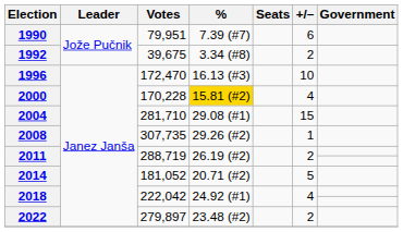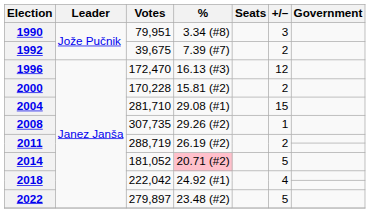 <table class=wikitable style="text-align: right;">
 <tr>
 <th>Election</th>
 <th>Leader</th>
 <th>Votes</th>
 <th>%</th>
 <th>Seats</th>
 <th>+/–</th>
 <th>Government</th>
 </tr>
 <tr>
 <th><a href='#'>1990</a></th>
 <td align=left rowspan=2><a href='#'>Jože Pučnik</a></td>
 <td>79,951</td>
-<td>7.39 (#7)</td>
+<td>3.34 (#8)</td>
 <td></td>
-<td> 6</td>
+<td> 3</td>
 <td></td>
 </tr>
 <tr>
 <th><a href='#'>1992</a></th>
 <td>39,675</td>
-<td>3.34 (#8)</td>
+<td>7.39 (#7)</td>
 <td></td>
 <td> 2</td>
 <td></td>
 </tr>
 <tr>
 <th><a href='#'>1996</a></th>
 <td rowspan="10" align="left"><a href='#'>Janez Janša</a></td>
 <td>172,470</td>
 <td>16.13 (#3)</td>
 <td></td>
-<td> 10</td>
+<td> 12</td>
 <td></td>
 </tr>
 <tr>
 <th><a href='#'>2000</a></th>
 <td>170,228</td>
-<td style="background: gold;">15.81 (#2)</td>
+<td>15.81 (#2)</td>
 <td></td>
-<td> 4</td>
+<td> 2</td>
 <td></td>
 </tr>
 <tr>
 <th><a href='#'>2004</a></th>
 <td>281,710</td>
 <td>29.08 (#1)</td>
 <td></td>
 <td> 15</td>
 <td></td>
 </tr>
 <tr>
 <th><a href='#'>2008</a></th>
 <td>307,735</td>
 <td>29.26 (#2)</td>
 <td></td>
 <td> 1</td>
 <td></td>
 </tr>
 <tr>
 <th rowspan=2><a href='#'>2011</a></th>
 <td rowspan=2>288,719</td>
 <td rowspan=2>26.19 (#2)</td>
 <td rowspan=2></td>
 <td rowspan=2> 2</td>
 <td></td>
 </tr>
 <tr>
 <td></td>
 </tr>
 <tr>
 <th><a href='#'>2014</a></th>
 <td>181,052</td>
-<td>20.71 (#2)</td>
+<td style="background: pink;">20.71 (#2)</td>
 <td></td>
 <td> 5</td>
 <td></td>
 </tr>
 <tr>
 <th rowspan=2><a href='#'>2018</a></th>
 <td rowspan=2>222,042</td>
 <td rowspan=2>24.92 (#1)</td>
 <td rowspan=2></td>
 <td rowspan=2> 4</td>
 <td></td>
 </tr>
 <tr>
 <td></td>
 </tr>
 <tr>
 <th><a href='#'>2022</a></th>
 <td>279,897</td>
 <td>23.48 (#2)</td>
 <td></td>
-<td> 2</td>
+<td> 5</td>
 <td></td>
 </tr>
 <tr>
 </tr>
 </table>
